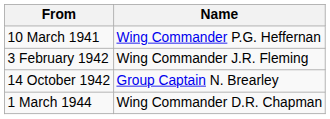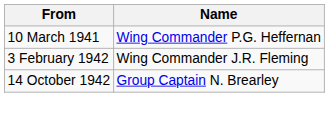 <table class="wikitable">
 <tr>
 <th>From</th>
 <th>Name</th>
 </tr>
 <tr>
 <td>10 March 1941</td>
 <td><a href='#'>Wing Commander</a> P.G. Heffernan</td>
 </tr>
 <tr>
 <td>3 February 1942</td>
 <td>Wing Commander J.R. Fleming</td>
 </tr>
 <tr>
 <td>14 October 1942</td>
 <td><a href='#'>Group Captain</a> N. Brearley</td>
 </tr>
-<tr>
-<td>1 March 1944</td>
-<td>Wing Commander D.R. Chapman</td>
-</tr>
 </table>
